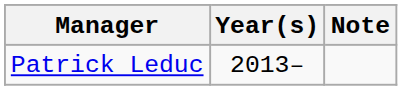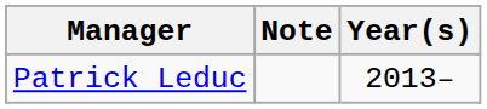 <table class="wikitable" style="text-align: center;">
 <tr>
 <th>Manager</th>
+<th>Note</th>
 <th>Year(s)</th>
-<th>Note</th>
 </tr>
 <tr>
 <td style="text-align: left;"> <a href='#'>Patrick Leduc</a></td>
+<td></td>
 <td>2013–</td>
-<td></td>
 </tr>
 </table>
